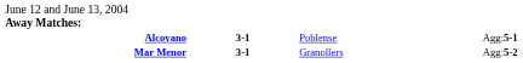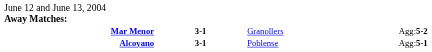 <table width=100% cellspacing=1>
 <tr>
 <th width=20%></th>
 <th width=12%></th>
 <th width=20%></th>
 <th></th>
 </tr>
 <tr>
 <td>June 12 and June 13, 2004<br><strong>Away Matches:</strong></td>
 </tr>
 <tr style=font-size:90%>
+<td align=right><strong><a href='#'>Mar Menor</a></strong></td>
+<td align=center><strong>3-1</strong></td>
+<td><a href='#'>Granollers</a></td>
+<td>Agg:<strong>5-2</strong></td>
+</tr>
+<tr style=font-size:90%>
 <td align=right><strong><a href='#'>Alcoyano</a></strong></td>
 <td align=center><strong>3-1</strong></td>
 <td><a href='#'>Poblense</a></td>
 <td>Agg:<strong>5-1</strong></td>
 </tr>
-<tr style=font-size:90%>
-<td align=right><strong><a href='#'>Mar Menor</a></strong></td>
-<td align=center><strong>3-1</strong></td>
-<td><a href='#'>Granollers</a></td>
-<td>Agg:<strong>5-2</strong></td>
-</tr>
 </table>
